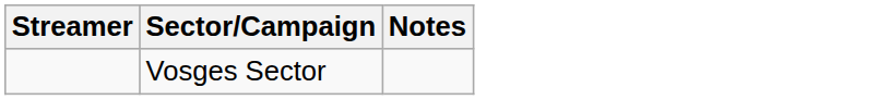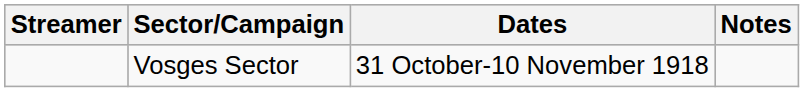 <table class="wikitable">
 <tr>
 <th>Streamer</th>
 <th>Sector/Campaign</th>
+<th>Dates</th>
 <th>Notes</th>
 </tr>
 <tr>
 <td></td>
 <td>Vosges Sector</td>
+<td>31 October-10 November 1918</td>
 <td></td>
 </tr>
 </table>
